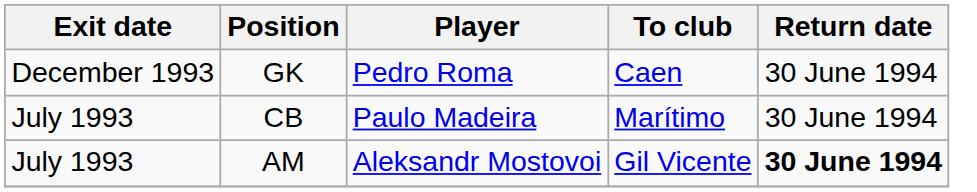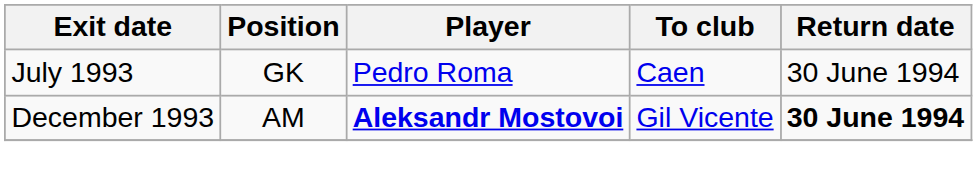 <table class="wikitable">
 <tr>
 <th>Exit date</th>
 <th>Position</th>
 <th>Player</th>
 <th>To club</th>
 <th>Return date</th>
 </tr>
 <tr>
-<td>December 1993</td>
+<td>July 1993</td>
 <td style="text-align:center;">GK</td>
 <td style="text-align:left;"><a href='#'>Pedro Roma</a></td>
 <td style="text-align:left;"><a href='#'>Caen</a></td>
 <td>30 June 1994</td>
 </tr>
 <tr>
-<td>July 1993</td>
-<td style="text-align:center;">CB</td>
-<td style="text-align:left;"><a href='#'>Paulo Madeira</a></td>
-<td style="text-align:left;"><a href='#'>Marítimo</a></td>
-<td>30 June 1994</td>
-</tr>
-<tr>
-<td>July 1993</td>
+<td>December 1993</td>
 <td style="text-align:center;">AM</td>
-<td style="text-align:left;"><a href='#'>Aleksandr Mostovoi</a></td>
+<td style="text-align:left;"><strong><a href='#'>Aleksandr Mostovoi</a></strong></td>
 <td style="text-align:left;"><a href='#'>Gil Vicente</a></td>
 <td><strong>30 June 1994</strong></td>
 </tr>
 <tr>
 </tr>
 </table>
